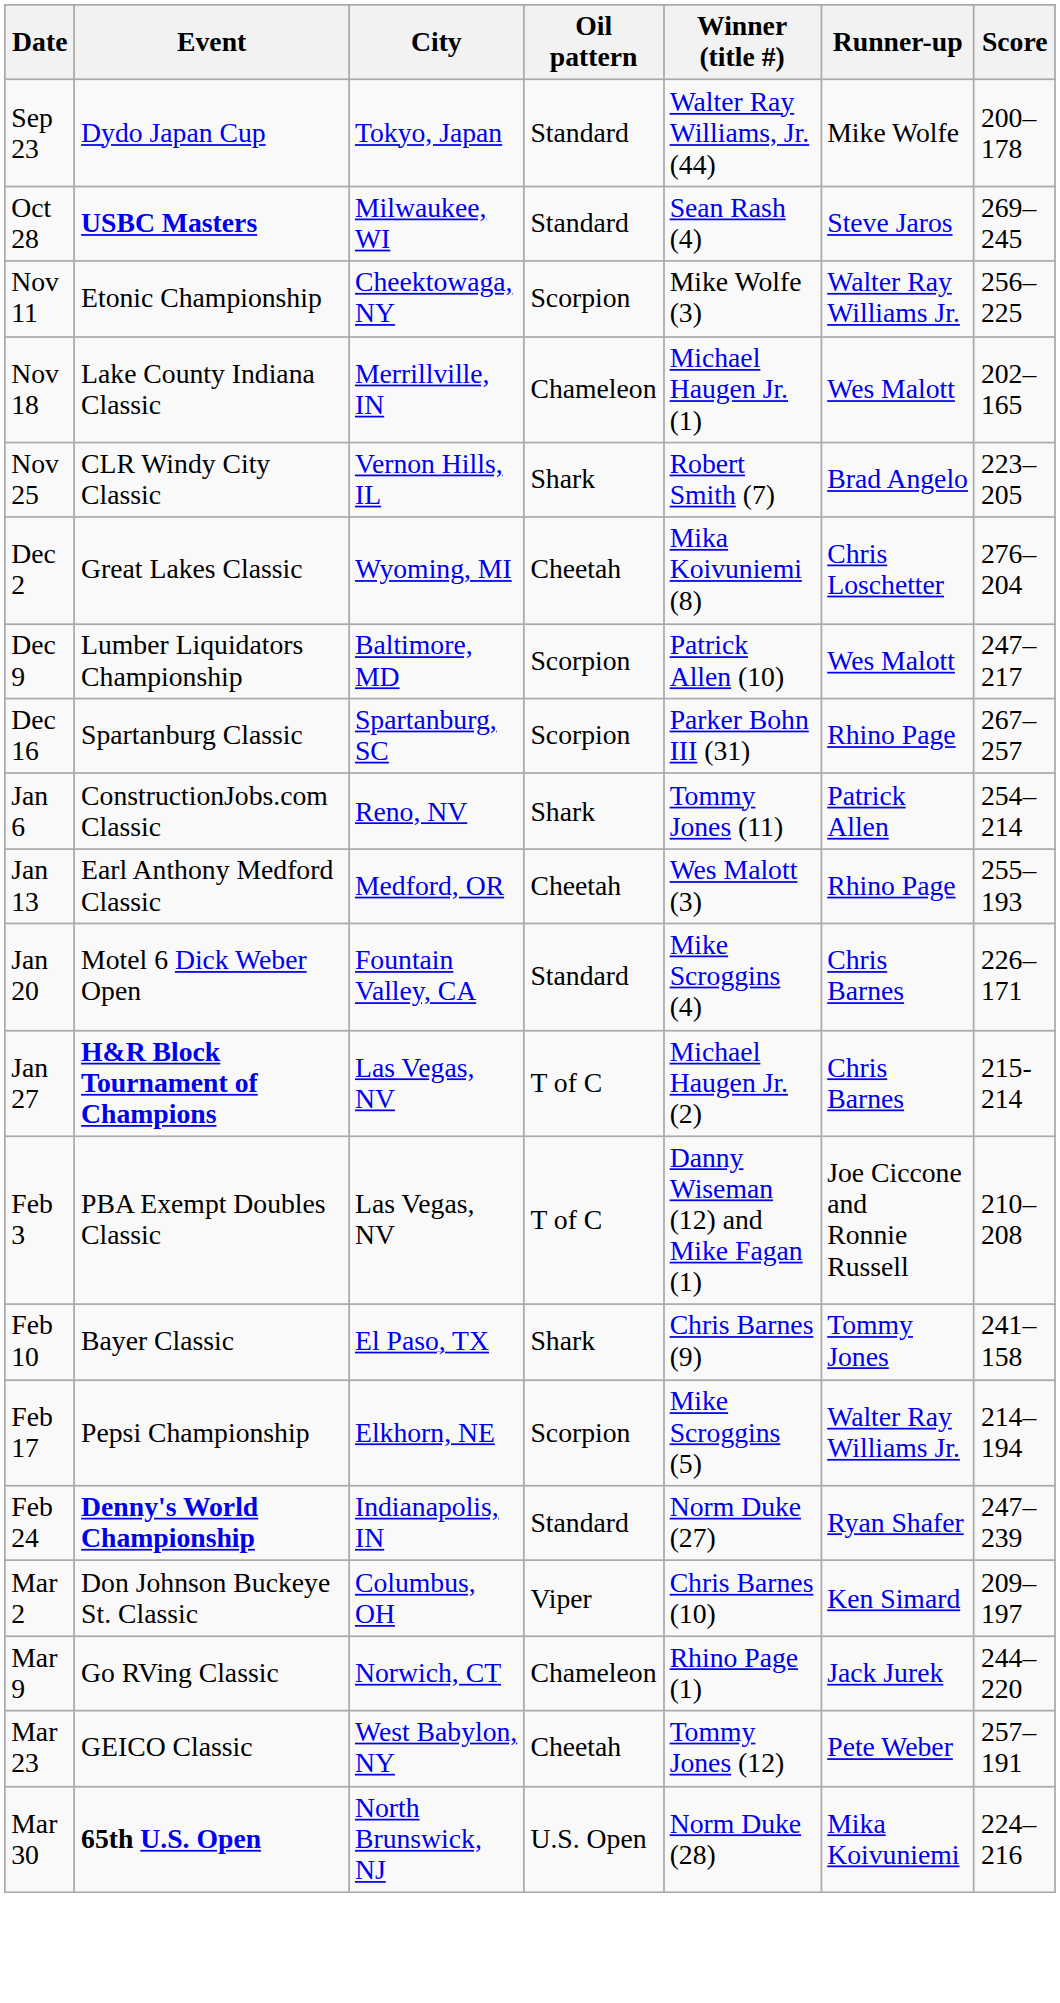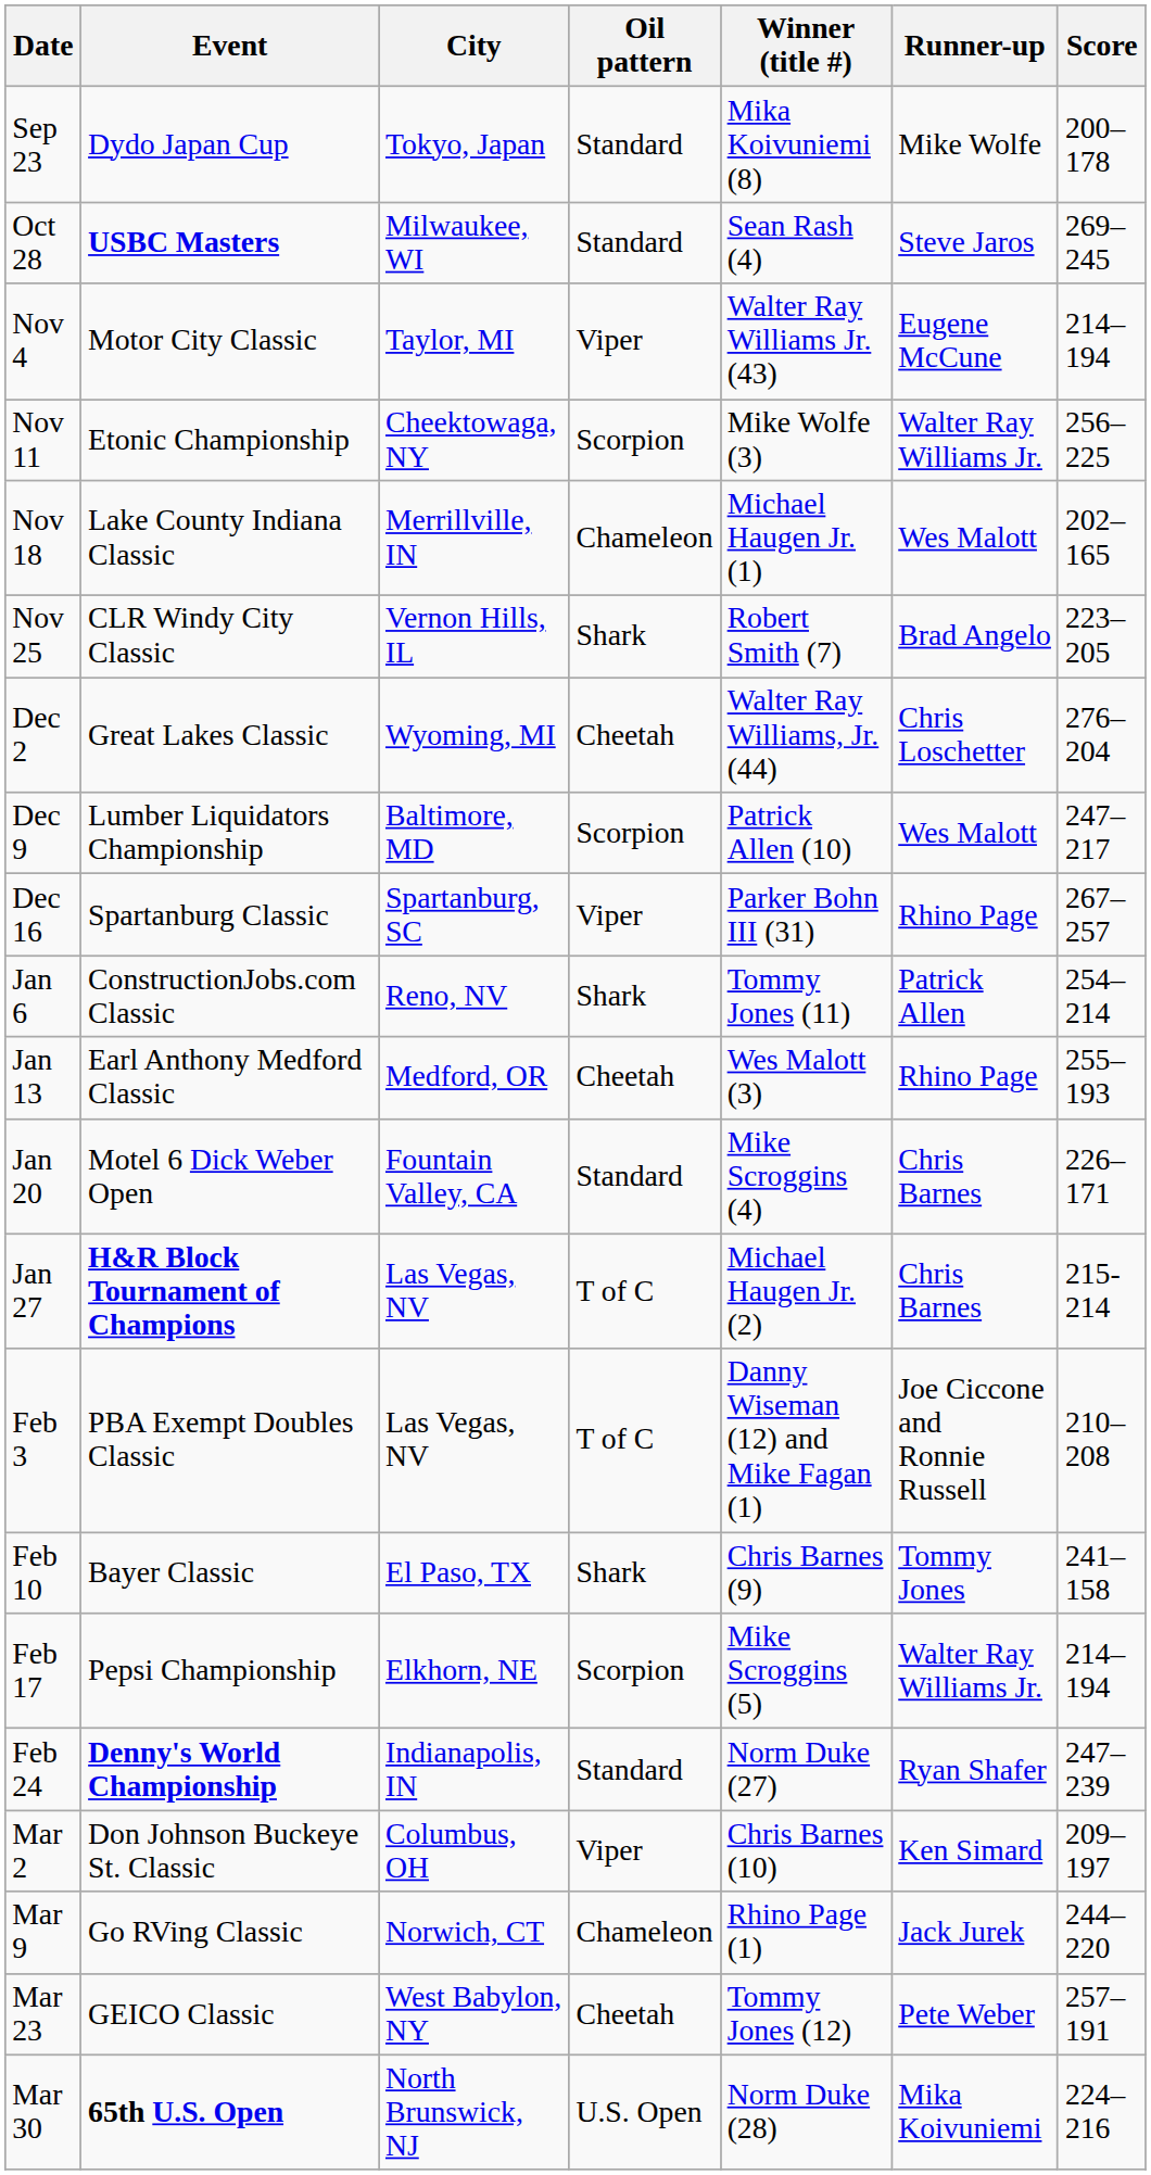 <table class="wikitable">
 <tr>
 <th>Date</th>
 <th>Event</th>
 <th>City</th>
 <th>Oil pattern</th>
 <th>Winner (title #)</th>
 <th>Runner-up</th>
 <th>Score</th>
 </tr>
 <tr>
 <td>Sep 23</td>
 <td><a href='#'>Dydo Japan Cup</a></td>
 <td><a href='#'>Tokyo, Japan</a></td>
 <td>Standard</td>
-<td><a href='#'>Walter Ray Williams, Jr.</a> (44)</td>
+<td><a href='#'>Mika Koivuniemi</a> (8)</td>
 <td>Mike Wolfe</td>
 <td>200–178</td>
 </tr>
 <tr>
 <td>Oct 28</td>
 <td><strong><a href='#'>USBC Masters</a></strong></td>
 <td><a href='#'>Milwaukee, WI</a></td>
 <td>Standard</td>
 <td><a href='#'>Sean Rash</a> (4)</td>
 <td><a href='#'>Steve Jaros</a></td>
 <td>269–245</td>
+</tr>
+<tr>
+<td>Nov 4</td>
+<td>Motor City Classic</td>
+<td><a href='#'>Taylor, MI</a></td>
+<td>Viper</td>
+<td><a href='#'>Walter Ray Williams Jr.</a> (43)</td>
+<td><a href='#'>Eugene McCune</a></td>
+<td>214–194</td>
 </tr>
 <tr>
 <td>Nov 11</td>
 <td>Etonic Championship</td>
 <td><a href='#'>Cheektowaga, NY</a></td>
 <td>Scorpion</td>
 <td>Mike Wolfe (3)</td>
 <td><a href='#'>Walter Ray Williams Jr.</a></td>
 <td>256–225</td>
 </tr>
 <tr>
 <td>Nov 18</td>
 <td>Lake County Indiana Classic</td>
 <td><a href='#'>Merrillville, IN</a></td>
 <td>Chameleon</td>
 <td><a href='#'>Michael Haugen Jr.</a> (1)</td>
 <td><a href='#'>Wes Malott</a></td>
 <td>202–165</td>
 </tr>
 <tr>
 <td>Nov 25</td>
 <td>CLR Windy City Classic</td>
 <td><a href='#'>Vernon Hills, IL</a></td>
 <td>Shark</td>
 <td><a href='#'>Robert Smith</a> (7)</td>
 <td><a href='#'>Brad Angelo</a></td>
 <td>223–205</td>
 </tr>
 <tr>
 <td>Dec 2</td>
 <td>Great Lakes Classic</td>
 <td><a href='#'>Wyoming, MI</a></td>
 <td>Cheetah</td>
-<td><a href='#'>Mika Koivuniemi</a> (8)</td>
+<td><a href='#'>Walter Ray Williams, Jr.</a> (44)</td>
 <td><a href='#'>Chris Loschetter</a></td>
 <td>276–204</td>
 </tr>
 <tr>
 <td>Dec 9</td>
 <td>Lumber Liquidators Championship</td>
 <td><a href='#'>Baltimore, MD</a></td>
 <td>Scorpion</td>
 <td><a href='#'>Patrick Allen</a> (10)</td>
 <td><a href='#'>Wes Malott</a></td>
 <td>247–217</td>
 </tr>
 <tr>
 <td>Dec 16</td>
 <td>Spartanburg Classic</td>
 <td><a href='#'>Spartanburg, SC</a></td>
-<td>Scorpion</td>
+<td>Viper</td>
 <td><a href='#'>Parker Bohn III</a> (31)</td>
 <td><a href='#'>Rhino Page</a></td>
 <td>267–257</td>
 </tr>
 <tr>
 <td>Jan 6</td>
 <td>ConstructionJobs.com Classic</td>
 <td><a href='#'>Reno, NV</a></td>
 <td>Shark</td>
 <td><a href='#'>Tommy Jones</a> (11)</td>
 <td><a href='#'>Patrick Allen</a></td>
 <td>254–214</td>
 </tr>
 <tr>
 <td>Jan 13</td>
 <td>Earl Anthony Medford Classic</td>
 <td><a href='#'>Medford, OR</a></td>
 <td>Cheetah</td>
 <td><a href='#'>Wes Malott</a> (3)</td>
 <td><a href='#'>Rhino Page</a></td>
 <td>255–193</td>
 </tr>
 <tr>
 <td>Jan 20</td>
 <td>Motel 6 <a href='#'>Dick Weber</a> Open</td>
 <td><a href='#'>Fountain Valley, CA</a></td>
 <td>Standard</td>
 <td><a href='#'>Mike Scroggins</a> (4)</td>
 <td><a href='#'>Chris Barnes</a></td>
 <td>226–171</td>
 </tr>
 <tr>
 <td>Jan 27</td>
 <td><strong><a href='#'>H&R Block Tournament of Champions</a></strong></td>
 <td><a href='#'>Las Vegas, NV</a></td>
 <td>T of C</td>
 <td><a href='#'>Michael Haugen Jr.</a> (2)</td>
 <td><a href='#'>Chris Barnes</a></td>
 <td>215-214</td>
 </tr>
 <tr>
 <td>Feb 3</td>
 <td>PBA Exempt Doubles Classic</td>
 <td>Las Vegas, NV</td>
 <td>T of C</td>
 <td><a href='#'>Danny Wiseman</a> (12) and<br><a href='#'>Mike Fagan</a> (1)</td>
 <td>Joe Ciccone and<br>Ronnie Russell</td>
 <td>210–208</td>
 </tr>
 <tr>
 <td>Feb 10</td>
 <td>Bayer Classic</td>
 <td><a href='#'>El Paso, TX</a></td>
 <td>Shark</td>
 <td><a href='#'>Chris Barnes</a> (9)</td>
 <td><a href='#'>Tommy Jones</a></td>
 <td>241–158</td>
 </tr>
 <tr>
 <td>Feb 17</td>
 <td>Pepsi Championship</td>
 <td><a href='#'>Elkhorn, NE</a></td>
 <td>Scorpion</td>
 <td><a href='#'>Mike Scroggins</a> (5)</td>
 <td><a href='#'>Walter Ray Williams Jr.</a></td>
 <td>214–194</td>
 </tr>
 <tr>
 <td>Feb 24</td>
 <td><strong><a href='#'>Denny's World Championship</a></strong></td>
 <td><a href='#'>Indianapolis, IN</a></td>
 <td>Standard</td>
 <td><a href='#'>Norm Duke</a> (27)</td>
 <td><a href='#'>Ryan Shafer</a></td>
 <td>247–239</td>
 </tr>
 <tr>
 <td>Mar 2</td>
 <td>Don Johnson Buckeye St. Classic</td>
 <td><a href='#'>Columbus, OH</a></td>
 <td>Viper</td>
 <td><a href='#'>Chris Barnes</a> (10)</td>
 <td><a href='#'>Ken Simard</a></td>
 <td>209–197</td>
 </tr>
 <tr>
 <td>Mar 9</td>
 <td>Go RVing Classic</td>
 <td><a href='#'>Norwich, CT</a></td>
 <td>Chameleon</td>
 <td><a href='#'>Rhino Page</a> (1)</td>
 <td><a href='#'>Jack Jurek</a></td>
 <td>244–220</td>
 </tr>
 <tr>
 <td>Mar 23</td>
 <td>GEICO Classic</td>
 <td><a href='#'>West Babylon, NY</a></td>
 <td>Cheetah</td>
 <td><a href='#'>Tommy Jones</a> (12)</td>
 <td><a href='#'>Pete Weber</a></td>
 <td>257–191</td>
 </tr>
 <tr>
 <td>Mar 30</td>
 <td><strong>65th <a href='#'>U.S. Open</a></strong></td>
 <td><a href='#'>North Brunswick, NJ</a></td>
 <td>U.S. Open</td>
 <td><a href='#'>Norm Duke</a> (28)</td>
 <td><a href='#'>Mika Koivuniemi</a></td>
 <td>224–216</td>
 </tr>
 </table>
